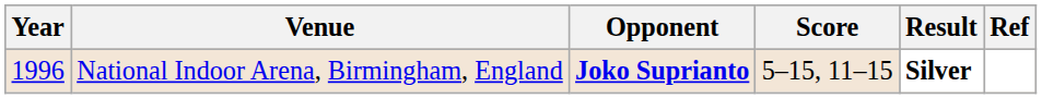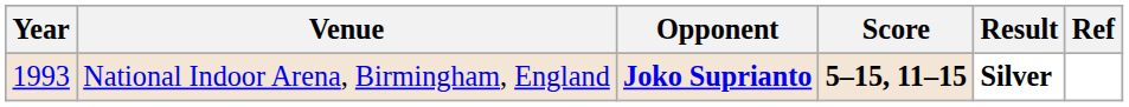 <table class="sortable wikitable" style="font-size: 90%;">
 <tr>
 <th>Year</th>
 <th>Venue</th>
 <th>Opponent</th>
 <th>Score</th>
 <th>Result</th>
 <th>Ref</th>
 </tr>
 <tr style="background:#F3E6D7">
-<td align="center"><a href='#'>1996</a></td>
+<td align="center"><a href='#'>1993</a></td>
 <td align="left"><a href='#'>National Indoor Arena</a>, <a href='#'>Birmingham</a>, <a href='#'>England</a></td>
 <td align="left"><strong> <a href='#'>Joko Suprianto</a></strong></td>
-<td align="left">5–15, 11–15</td>
+<td align="left"><strong>5–15, 11–15</strong></td>
 <td style="text-align:left; background:white"> <strong>Silver</strong></td>
 <td style="text-align:center; background:white"></td>
 </tr>
 </table>
